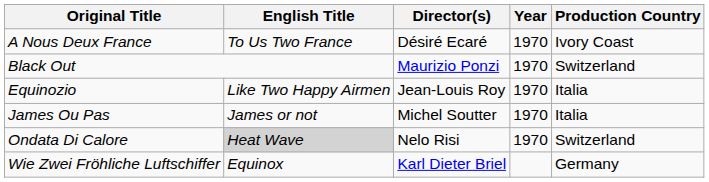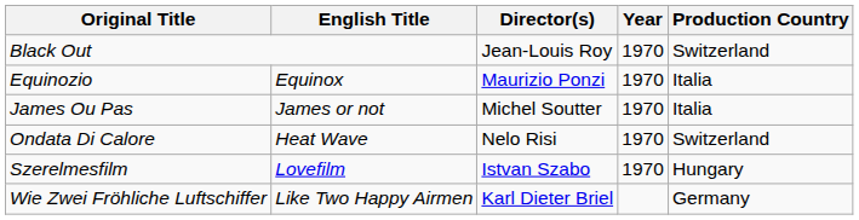 <table class="wikitable sortable">
 <tr>
 <th>Original Title</th>
 <th>English Title</th>
 <th>Director(s)</th>
 <th>Year</th>
 <th>Production Country</th>
 </tr>
 <tr>
-<td><em>A Nous Deux France</em></td>
-<td><em>To Us Two France</em></td>
-<td>Désiré Ecaré</td>
-<td>1970</td>
-<td>Ivory Coast</td>
-</tr>
-<tr>
 <td colspan="2"><em>Black Out</em></td>
-<td><a href='#'>Maurizio Ponzi</a></td>
+<td>Jean-Louis Roy</td>
 <td>1970</td>
 <td>Switzerland</td>
 </tr>
 <tr>
 <td><em>Equinozio</em></td>
-<td><em>Like Two Happy Airmen</em></td>
-<td>Jean-Louis Roy</td>
+<td><em>Equinox</em></td>
+<td><a href='#'>Maurizio Ponzi</a></td>
 <td>1970</td>
 <td>Italia</td>
 </tr>
 <tr>
 <td><em>James Ou Pas</em></td>
 <td><em>James or not</em></td>
 <td>Michel Soutter</td>
 <td>1970</td>
 <td>Italia</td>
 </tr>
 <tr>
 <td><em>Ondata Di Calore</em></td>
-<td style="background: lightgrey;"><em>Heat Wave</em></td>
+<td><em>Heat Wave</em></td>
 <td>Nelo Risi</td>
 <td>1970</td>
 <td>Switzerland</td>
 </tr>
 <tr>
+<td><em>Szerelmesfilm</em></td>
+<td><em><a href='#'>Lovefilm</a></em></td>
+<td><a href='#'>Istvan Szabo</a></td>
+<td>1970</td>
+<td>Hungary</td>
+</tr>
+<tr>
 <td><em>Wie Zwei Fröhliche Luftschiffer</em></td>
-<td><em>Equinox</em></td>
+<td><em>Like Two Happy Airmen</em></td>
 <td><a href='#'>Karl Dieter Briel</a></td>
 <td></td>
 <td>Germany</td>
 </tr>
 </table>
